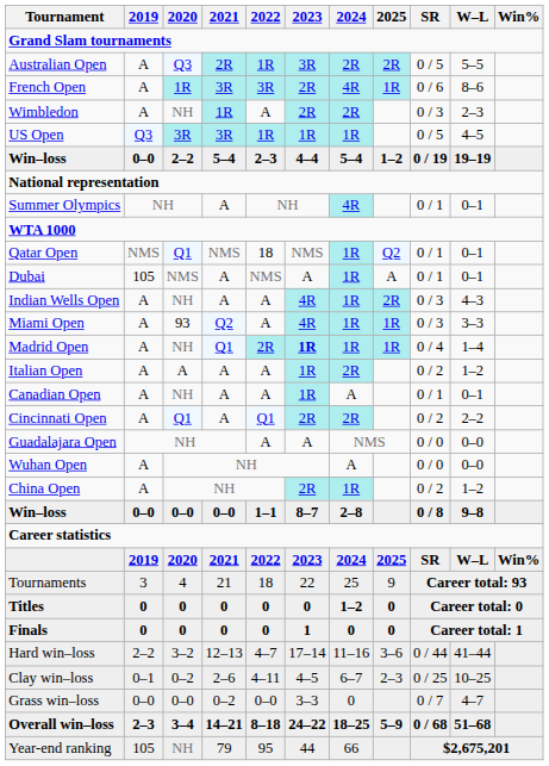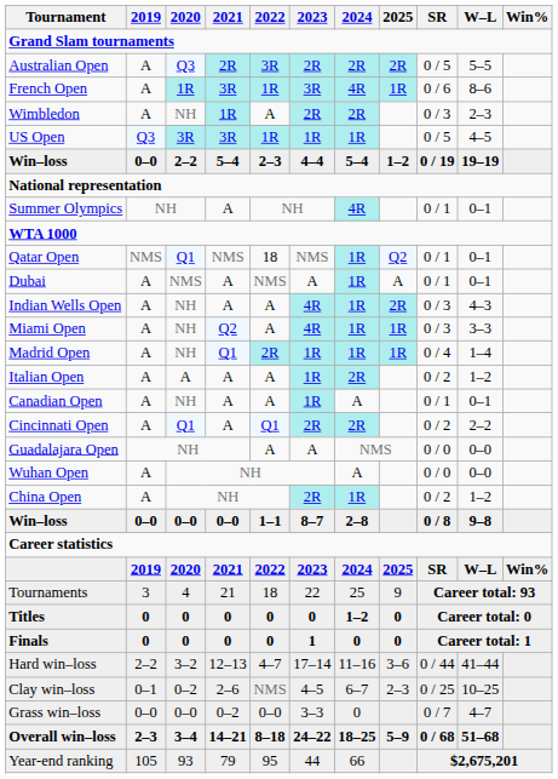 <table class=wikitable style=text-align:center>
 <tr>
 <th>Tournament</th>
 <th><a href='#'>2019</a></th>
 <th><a href='#'>2020</a></th>
 <th><a href='#'>2021</a></th>
 <th><a href='#'>2022</a></th>
 <th><a href='#'>2023</a></th>
 <th><a href='#'>2024</a></th>
 <th>2025</th>
 <th>SR</th>
 <th>W–L</th>
 <th>Win%</th>
 </tr>
 <tr>
 <td colspan="11" style="text-align:left"><strong><a href='#'>Grand Slam tournaments</a></strong></td>
 </tr>
 <tr>
 <td style=text-align:left><a href='#'>Australian Open</a></td>
 <td>A</td>
 <td style=background:#f0f8ff><a href='#'>Q3</a></td>
 <td style=background:#afeeee><a href='#'>2R</a></td>
-<td style=background:#afeeee><a href='#'>1R</a></td>
 <td style=background:#afeeee><a href='#'>3R</a></td>
+<td style=background:#afeeee><a href='#'>2R</a></td>
 <td style=background:#afeeee><a href='#'>2R</a></td>
 <td style=background:#afeeee><a href='#'>2R</a></td>
 <td>0 / 5</td>
 <td>5–5</td>
 <td></td>
 </tr>
 <tr>
 <td style=text-align:left><a href='#'>French Open</a></td>
 <td>A</td>
 <td style=background:#afeeee><a href='#'>1R</a></td>
 <td style=background:#afeeee><a href='#'>3R</a></td>
+<td style=background:#afeeee><a href='#'>1R</a></td>
 <td style=background:#afeeee><a href='#'>3R</a></td>
-<td style=background:#afeeee><a href='#'>2R</a></td>
 <td style=background:#afeeee><a href='#'>4R</a></td>
 <td style=background:#afeeee><a href='#'>1R</a></td>
 <td>0 / 6</td>
 <td>8–6</td>
 <td></td>
 </tr>
 <tr>
 <td style=text-align:left><a href='#'>Wimbledon</a></td>
 <td>A</td>
 <td style=color:#767676>NH</td>
 <td style=background:#afeeee><a href='#'>1R</a></td>
 <td>A</td>
 <td style=background:#afeeee><a href='#'>2R</a></td>
 <td style=background:#afeeee><a href='#'>2R</a></td>
 <td></td>
 <td>0 / 3</td>
 <td>2–3</td>
 <td></td>
 </tr>
 <tr>
 <td style=text-align:left><a href='#'>US Open</a></td>
 <td style=background:#f0f8ff><a href='#'>Q3</a></td>
 <td style=background:#afeeee><a href='#'>3R</a></td>
 <td style=background:#afeeee><a href='#'>3R</a></td>
 <td style=background:#afeeee><a href='#'>1R</a></td>
 <td style=background:#afeeee><a href='#'>1R</a></td>
 <td style=background:#afeeee><a href='#'>1R</a></td>
 <td></td>
 <td>0 / 5</td>
 <td>4–5</td>
 <td></td>
 </tr>
 <tr style=font-weight:bold;background:#efefef>
 <td style=text-align:left>Win–loss</td>
 <td>0–0</td>
 <td>2–2</td>
 <td>5–4</td>
 <td>2–3</td>
 <td>4–4</td>
 <td>5–4</td>
 <td>1–2</td>
 <td>0 / 19</td>
 <td>19–19</td>
 <td></td>
 </tr>
 <tr>
 <td colspan="15" style="text-align:left"><strong>National representation</strong></td>
 </tr>
 <tr>
 <td style=text-align:left><a href='#'>Summer Olympics</a></td>
 <td colspan="2" style="color:#767676">NH</td>
 <td>A</td>
 <td colspan="2" style="color:#767676">NH</td>
 <td style=background:#afeeee><a href='#'>4R</a></td>
 <td></td>
 <td>0 / 1</td>
 <td>0–1</td>
 <td></td>
 </tr>
 <tr>
 <td colspan="11" style="text-align:left"><strong><a href='#'>WTA 1000</a></strong></td>
 </tr>
 <tr>
 <td style=text-align:left><a href='#'>Qatar Open</a></td>
 <td style=color:#767676>NMS</td>
 <td style=background:#f0f8ff><a href='#'>Q1</a></td>
 <td style=color:#767676>NMS</td>
 <td>18</td>
 <td style=color:#767676>NMS</td>
 <td style=background:#afeeee><a href='#'>1R</a></td>
 <td style=background:#f0f8ff><a href='#'>Q2</a></td>
 <td>0 / 1</td>
 <td>0–1</td>
 <td></td>
 </tr>
 <tr>
 <td style=text-align:left><a href='#'>Dubai</a></td>
-<td>105</td>
+<td>A</td>
 <td style=color:#767676>NMS</td>
 <td>A</td>
 <td style=color:#767676>NMS</td>
 <td>A</td>
 <td style=background:#afeeee><a href='#'>1R</a></td>
 <td>A</td>
 <td>0 / 1</td>
 <td>0–1</td>
 <td></td>
 </tr>
 <tr>
 <td style=text-align:left><a href='#'>Indian Wells Open</a></td>
 <td>A</td>
 <td style=color:#767676>NH</td>
 <td>A</td>
 <td>A</td>
 <td style=background:#afeeee><a href='#'>4R</a></td>
 <td style=background:#afeeee><a href='#'>1R</a></td>
 <td style=background:#afeeee><a href='#'>2R</a></td>
 <td>0 / 3</td>
 <td>4–3</td>
 <td></td>
 </tr>
 <tr>
 <td style=text-align:left><a href='#'>Miami Open</a></td>
 <td>A</td>
-<td>93</td>
+<td style=color:#767676>NH</td>
 <td style=background:#f0f8ff><a href='#'>Q2</a></td>
 <td>A</td>
 <td style=background:#afeeee><a href='#'>4R</a></td>
 <td style=background:#afeeee><a href='#'>1R</a></td>
 <td style=background:#afeeee><a href='#'>1R</a></td>
 <td>0 / 3</td>
 <td>3–3</td>
 <td></td>
 </tr>
 <tr>
 <td style=text-align:left><a href='#'>Madrid Open</a></td>
 <td>A</td>
 <td style=color:#767676>NH</td>
 <td style=background:#f0f8ff><a href='#'>Q1</a></td>
 <td style=background:#afeeee><a href='#'>2R</a></td>
-<td style=background:#afeeee><strong><a href='#'>1R</a></strong></td>
+<td style=background:#afeeee><a href='#'>1R</a></td>
 <td style=background:#afeeee><a href='#'>1R</a></td>
 <td style=background:#afeeee><a href='#'>1R</a></td>
 <td>0 / 4</td>
 <td>1–4</td>
 <td></td>
 </tr>
 <tr>
 <td style=text-align:left><a href='#'>Italian Open</a></td>
 <td>A</td>
 <td>A</td>
 <td>A</td>
 <td>A</td>
 <td style=background:#afeeee><a href='#'>1R</a></td>
 <td style=background:#afeeee><a href='#'>2R</a></td>
 <td></td>
 <td>0 / 2</td>
 <td>1–2</td>
 <td></td>
 </tr>
 <tr>
 <td style=text-align:left><a href='#'>Canadian Open</a></td>
 <td>A</td>
 <td style=color:#767676>NH</td>
 <td>A</td>
 <td>A</td>
 <td style=background:#afeeee><a href='#'>1R</a></td>
 <td>A</td>
 <td></td>
 <td>0 / 1</td>
 <td>0–1</td>
 <td></td>
 </tr>
 <tr>
 <td style=text-align:left><a href='#'>Cincinnati Open</a></td>
 <td>A</td>
 <td style=background:#f0f8ff><a href='#'>Q1</a></td>
 <td>A</td>
 <td style=background:#f0f8ff><a href='#'>Q1</a></td>
 <td style=background:#afeeee><a href='#'>2R</a></td>
 <td style=background:#afeeee><a href='#'>2R</a></td>
 <td></td>
 <td>0 / 2</td>
 <td>2–2</td>
 <td></td>
 </tr>
 <tr>
 <td style=text-align:left><a href='#'>Guadalajara Open</a></td>
 <td colspan=3 style=color:#767676>NH</td>
 <td>A</td>
 <td>A</td>
 <td colspan=2 style=color:#767676>NMS</td>
 <td>0 / 0</td>
 <td>0–0</td>
 <td></td>
 </tr>
 <tr>
 <td style=text-align:left><a href='#'>Wuhan Open</a></td>
 <td>A</td>
 <td colspan=4 style=color:#767676>NH</td>
 <td>A</td>
 <td></td>
 <td>0 / 0</td>
 <td>0–0</td>
 <td></td>
 </tr>
 <tr>
 <td style=text-align:left><a href='#'>China Open</a></td>
 <td>A</td>
 <td colspan=3 style=color:#767676>NH</td>
 <td style=background:#afeeee><a href='#'>2R</a></td>
 <td style=background:#afeeee><a href='#'>1R</a></td>
 <td></td>
 <td>0 / 2</td>
 <td>1–2</td>
 <td></td>
 </tr>
 <tr style=font-weight:bold;background:#efefef>
 <td style=text-align:left>Win–loss</td>
 <td>0–0</td>
 <td>0–0</td>
 <td>0–0</td>
 <td>1–1</td>
 <td>8–7</td>
 <td>2–8</td>
 <td></td>
 <td>0 / 8</td>
 <td>9–8</td>
 <td></td>
 </tr>
 <tr>
 <td colspan="11" style="text-align:left"><strong>Career statistics</strong></td>
 </tr>
 <tr style=font-weight:bold;background:#efefef>
 <td></td>
 <td><a href='#'>2019</a></td>
 <td><a href='#'>2020</a></td>
 <td><a href='#'>2021</a></td>
 <td><a href='#'>2022</a></td>
 <td><a href='#'>2023</a></td>
 <td><a href='#'>2024</a></td>
 <td><a href='#'>2025</a></td>
 <td>SR</td>
 <td>W–L</td>
 <td>Win%</td>
 </tr>
 <tr style=background:#efefef>
 <td style=text-align:left>Tournaments</td>
 <td>3</td>
 <td>4</td>
 <td>21</td>
 <td>18</td>
 <td>22</td>
 <td>25</td>
 <td>9</td>
 <td colspan="3"><strong>Career total: 93</strong></td>
 </tr>
 <tr style=font-weight:bold;background:#efefef>
 <td style=text-align:left>Titles</td>
 <td>0</td>
 <td>0</td>
 <td>0</td>
 <td>0</td>
 <td>0</td>
 <td>1–2</td>
 <td>0</td>
 <td colspan="3">Career total: 0</td>
 </tr>
 <tr style=font-weight:bold;background:#efefef>
 <td style=text-align:left>Finals</td>
 <td>0</td>
 <td>0</td>
 <td>0</td>
 <td>0</td>
 <td>1</td>
 <td>0</td>
 <td>0</td>
 <td colspan="3">Career total: 1</td>
 </tr>
 <tr style=background:#efefef>
 <td style=text-align:left>Hard win–loss</td>
 <td>2–2</td>
 <td>3–2</td>
 <td>12–13</td>
 <td>4–7</td>
 <td>17–14</td>
 <td>11–16</td>
 <td>3–6</td>
 <td>0 / 44</td>
 <td>41–44</td>
 <td></td>
 </tr>
 <tr style=background:#efefef>
 <td style=text-align:left>Clay win–loss</td>
 <td>0–1</td>
 <td>0–2</td>
 <td>2–6</td>
-<td>4–11</td>
+<td style=color:#767676>NMS</td>
 <td>4–5</td>
 <td>6–7</td>
 <td>2–3</td>
 <td>0 / 25</td>
 <td>10–25</td>
 <td></td>
 </tr>
 <tr style=background:#efefef>
 <td style=text-align:left>Grass win–loss</td>
 <td>0–0</td>
 <td>0–0</td>
 <td>0–2</td>
 <td>0–0</td>
 <td>3–3</td>
 <td>0</td>
 <td></td>
 <td>0 / 7</td>
 <td>4–7</td>
 <td></td>
 </tr>
 <tr style=font-weight:bold;background:#efefef>
 <td style=text-align:left>Overall win–loss</td>
 <td>2–3</td>
 <td>3–4</td>
 <td>14–21</td>
 <td>8–18</td>
 <td>24–22</td>
 <td>18–25</td>
 <td>5–9</td>
 <td>0 / 68</td>
 <td>51–68</td>
 <td></td>
 </tr>
 <tr style=background:#efefef>
 <td style=text-align:left>Year-end ranking</td>
 <td>105</td>
-<td style=color:#767676>NH</td>
+<td>93</td>
 <td>79</td>
 <td>95</td>
 <td>44</td>
 <td>66</td>
 <td></td>
 <td colspan="3"><strong>$2,675,201</strong></td>
 </tr>
 </table>
